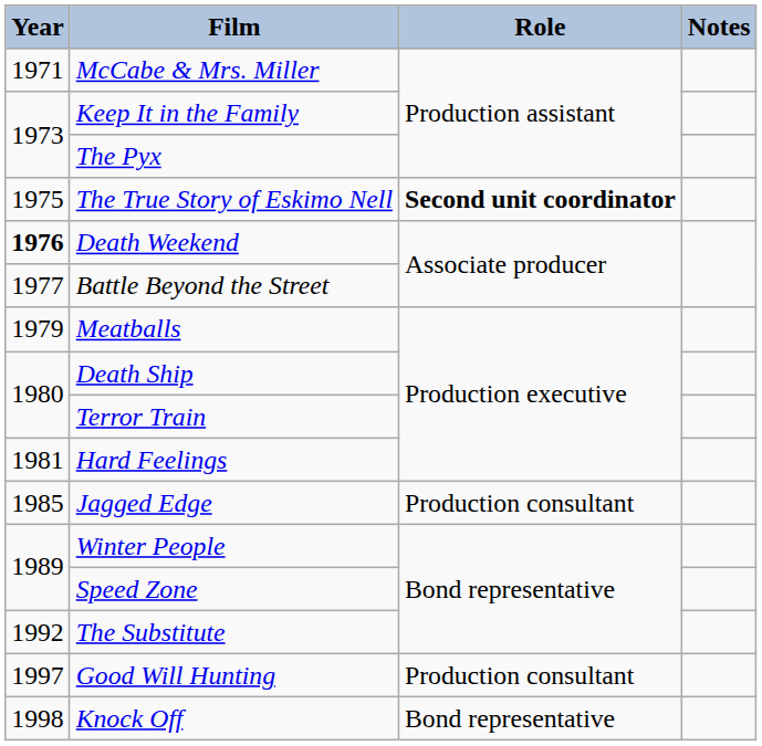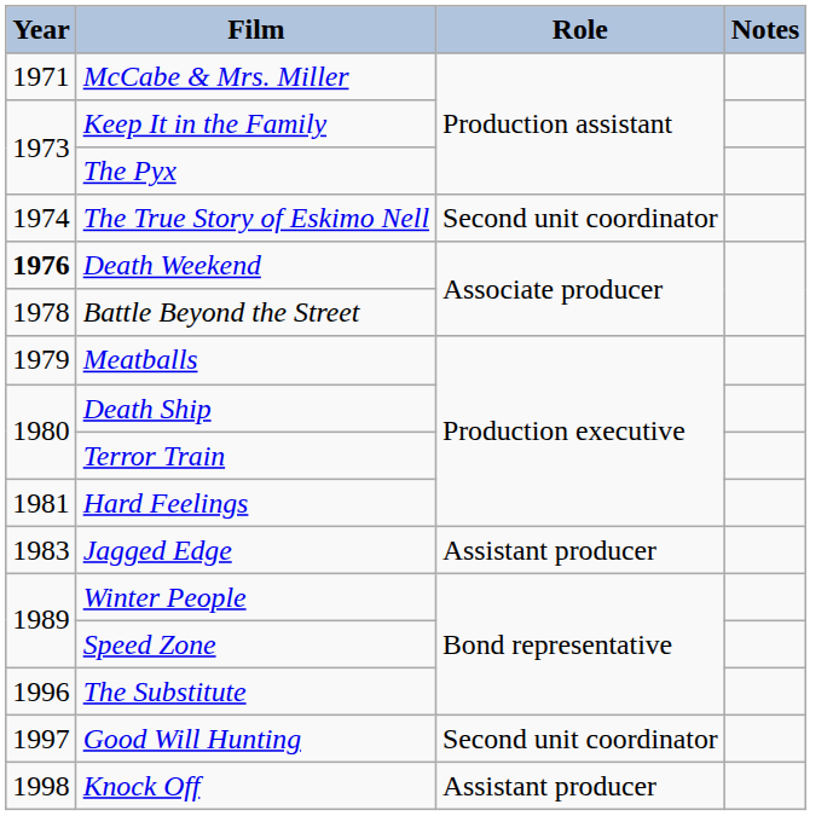 <table class="wikitable" style="font-size:95%;">
 <tr>
 <th style="background:#B0C4DE;">Year</th>
 <th style="background:#B0C4DE;">Film</th>
 <th style="background:#B0C4DE;">Role</th>
 <th style="background:#B0C4DE;">Notes</th>
 </tr>
 <tr>
 <td>1971</td>
 <td><em><a href='#'>McCabe & Mrs. Miller</a></em></td>
 <td rowspan=3>Production assistant</td>
 <td></td>
 </tr>
 <tr>
 <td rowspan=2>1973</td>
 <td><em><a href='#'>Keep It in the Family</a></em></td>
 <td></td>
 </tr>
 <tr>
 <td><em><a href='#'>The Pyx</a></em></td>
 <td></td>
 </tr>
 <tr>
-<td>1975</td>
+<td>1974</td>
 <td><em><a href='#'>The True Story of Eskimo Nell</a></em></td>
-<td><strong>Second unit coordinator</strong></td>
+<td>Second unit coordinator</td>
 <td></td>
 </tr>
 <tr>
 <td><strong>1976</strong></td>
 <td><em><a href='#'>Death Weekend</a></em></td>
 <td rowspan=2>Associate producer</td>
 </tr>
 <tr>
-<td>1977</td>
+<td>1978</td>
 <td><em>Battle Beyond the Street</em></td>
 </tr>
 <tr>
 <td>1979</td>
 <td><em><a href='#'>Meatballs</a></em></td>
 <td rowspan=4>Production executive</td>
 <td></td>
 </tr>
 <tr>
 <td rowspan=2>1980</td>
 <td><em><a href='#'>Death Ship</a></em></td>
 <td></td>
 </tr>
 <tr>
 <td><em><a href='#'>Terror Train</a></em></td>
 <td></td>
 </tr>
 <tr>
 <td>1981</td>
 <td><em><a href='#'>Hard Feelings</a></em></td>
 </tr>
 <tr>
-<td>1985</td>
+<td>1983</td>
 <td><em><a href='#'>Jagged Edge</a></em></td>
-<td>Production consultant</td>
+<td>Assistant producer</td>
 <td></td>
 </tr>
 <tr>
 <td rowspan=2>1989</td>
 <td><em><a href='#'>Winter People</a></em></td>
 <td rowspan=3>Bond representative</td>
 <td></td>
 </tr>
 <tr>
 <td><em><a href='#'>Speed Zone</a></em></td>
 <td></td>
 </tr>
 <tr>
-<td>1992</td>
+<td>1996</td>
 <td><em><a href='#'>The Substitute</a></em></td>
 <td></td>
 </tr>
 <tr>
 <td>1997</td>
 <td><em><a href='#'>Good Will Hunting</a></em></td>
-<td>Production consultant</td>
+<td>Second unit coordinator</td>
 <td></td>
 </tr>
 <tr>
 <td>1998</td>
 <td><em><a href='#'>Knock Off</a></em></td>
-<td>Bond representative</td>
+<td>Assistant producer</td>
 <td></td>
 </tr>
 </table>
